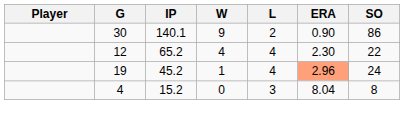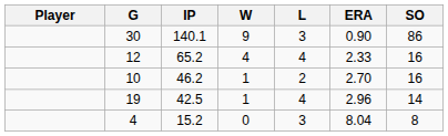 <table class="wikitable sortable">
 <tr>
 <th bgcolor="#DDDDFF" width="16%">Player</th>
 <th bgcolor="#DDDDFF" width="9%">G</th>
 <th bgcolor="#DDDDFF" width="9%">IP</th>
 <th bgcolor="#DDDDFF" width="9%">W</th>
 <th bgcolor="#DDDDFF" width="9%">L</th>
 <th bgcolor="#DDDDFF" width="9%">ERA</th>
 <th bgcolor="#DDDDFF" width="9%">SO</th>
 </tr>
 <tr align="center">
 <td></td>
 <td>30</td>
 <td>140.1</td>
 <td>9</td>
-<td>2</td>
+<td>3</td>
 <td>0.90</td>
 <td>86</td>
 </tr>
 <tr align="center">
 <td></td>
 <td>12</td>
 <td>65.2</td>
 <td>4</td>
 <td>4</td>
-<td>2.30</td>
-<td>22</td>
+<td>2.33</td>
+<td>16</td>
+</tr>
+<tr align="center">
+<td></td>
+<td>10</td>
+<td>46.2</td>
+<td>1</td>
+<td>2</td>
+<td>2.70</td>
+<td>16</td>
 </tr>
 <tr align="center">
 <td></td>
 <td>19</td>
-<td>45.2</td>
+<td>42.5</td>
 <td>1</td>
 <td>4</td>
-<td style="background: lightsalmon;">2.96</td>
-<td>24</td>
+<td>2.96</td>
+<td>14</td>
 </tr>
 <tr align="center">
 <td></td>
 <td>4</td>
 <td>15.2</td>
 <td>0</td>
 <td>3</td>
 <td>8.04</td>
 <td>8</td>
 </tr>
 </table>
